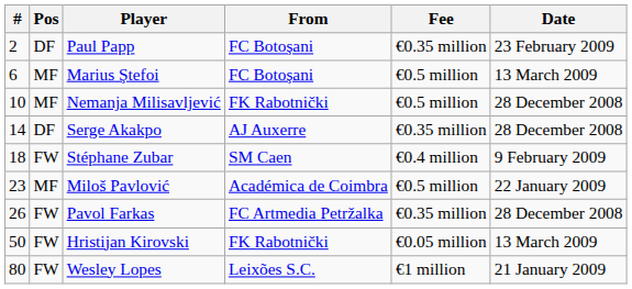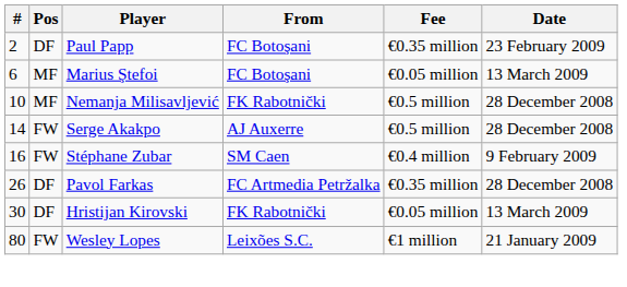 <table class="wikitable" style="font-size:95%;">
 <tr>
 <th>#</th>
 <th>Pos</th>
 <th>Player</th>
 <th>From</th>
 <th>Fee</th>
 <th>Date</th>
 </tr>
 <tr --->
 <td>2</td>
 <td>DF</td>
 <td> <a href='#'>Paul Papp</a></td>
 <td><a href='#'>FC Botoşani</a></td>
 <td>€0.35 million</td>
 <td>23 February 2009</td>
 </tr>
 <tr --->
 <td>6</td>
 <td>MF</td>
 <td> <a href='#'>Marius Ştefoi</a></td>
 <td><a href='#'>FC Botoşani</a></td>
-<td>€0.5 million</td>
+<td>€0.05 million</td>
 <td>13 March 2009</td>
 </tr>
 <tr --->
 <td>10</td>
 <td>MF</td>
 <td> <a href='#'>Nemanja Milisavljević</a></td>
 <td><a href='#'>FK Rabotnički</a></td>
 <td>€0.5 million</td>
 <td>28 December 2008</td>
 </tr>
 <tr --->
 <td>14</td>
-<td>DF</td>
+<td>FW</td>
 <td> <a href='#'>Serge Akakpo</a></td>
 <td><a href='#'>AJ Auxerre</a></td>
-<td>€0.35 million</td>
+<td>€0.5 million</td>
 <td>28 December 2008</td>
 </tr>
 <tr --->
-<td>18</td>
+<td>16</td>
 <td>FW</td>
 <td> <a href='#'>Stéphane Zubar</a></td>
 <td><a href='#'>SM Caen</a></td>
 <td>€0.4 million</td>
 <td>9 February 2009</td>
 </tr>
 <tr --->
-<td>23</td>
-<td>MF</td>
-<td> <a href='#'>Miloš Pavlović</a></td>
-<td><a href='#'>Académica de Coimbra</a></td>
-<td>€0.5 million</td>
-<td>22 January 2009</td>
-</tr>
-<tr --->
 <td>26</td>
-<td>FW</td>
+<td>DF</td>
 <td> <a href='#'>Pavol Farkas</a></td>
 <td><a href='#'>FC Artmedia Petržalka</a></td>
 <td>€0.35 million</td>
 <td>28 December 2008</td>
 </tr>
 <tr --->
-<td>50</td>
-<td>FW</td>
+<td>30</td>
+<td>DF</td>
 <td> <a href='#'>Hristijan Kirovski</a></td>
 <td><a href='#'>FK Rabotnički</a></td>
 <td>€0.05 million</td>
 <td>13 March 2009</td>
 </tr>
 <tr --->
 <td>80</td>
 <td>FW</td>
 <td> <a href='#'>Wesley Lopes</a></td>
 <td><a href='#'>Leixões S.C.</a></td>
 <td>€1 million</td>
 <td>21 January 2009</td>
 </tr>
 </table>
